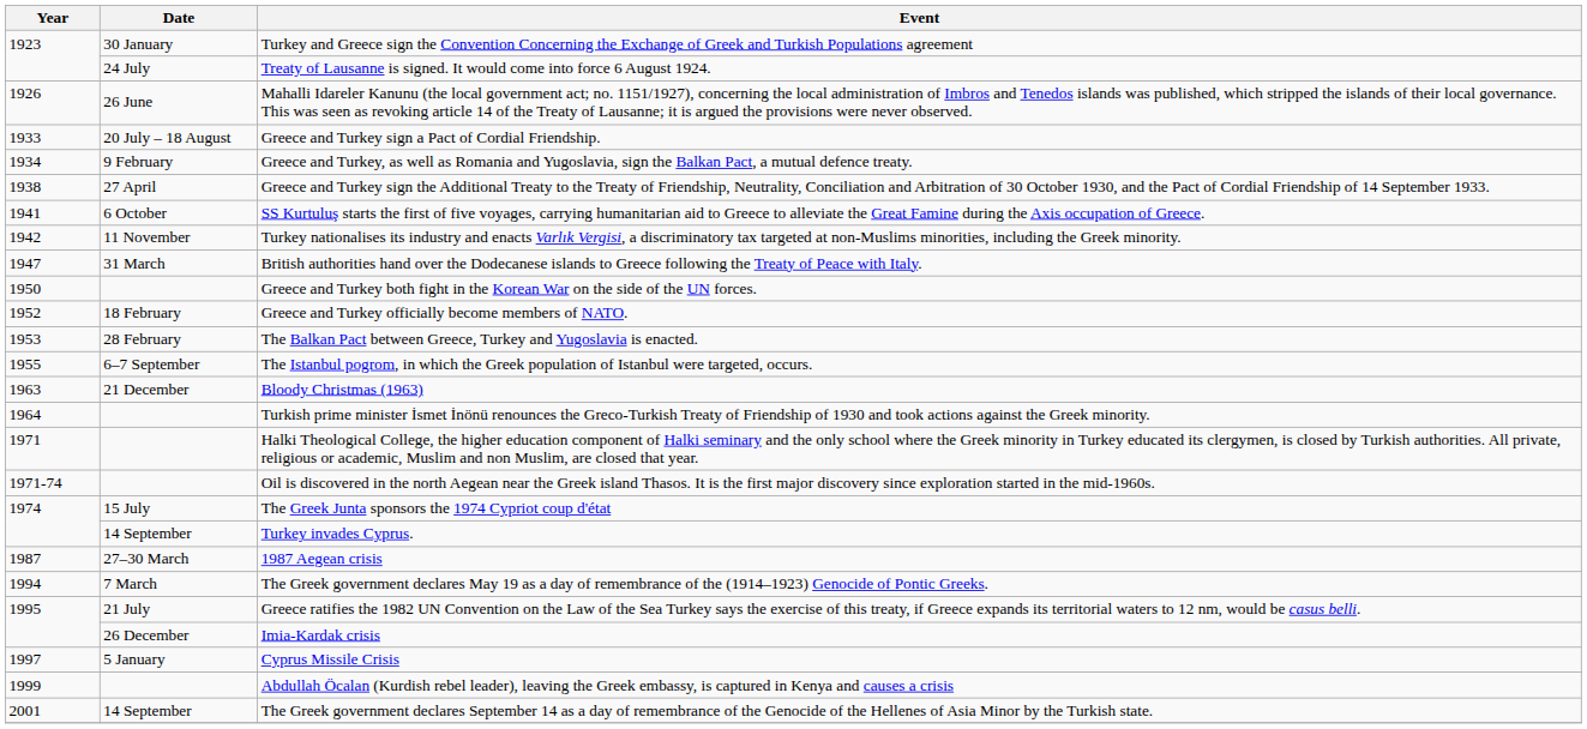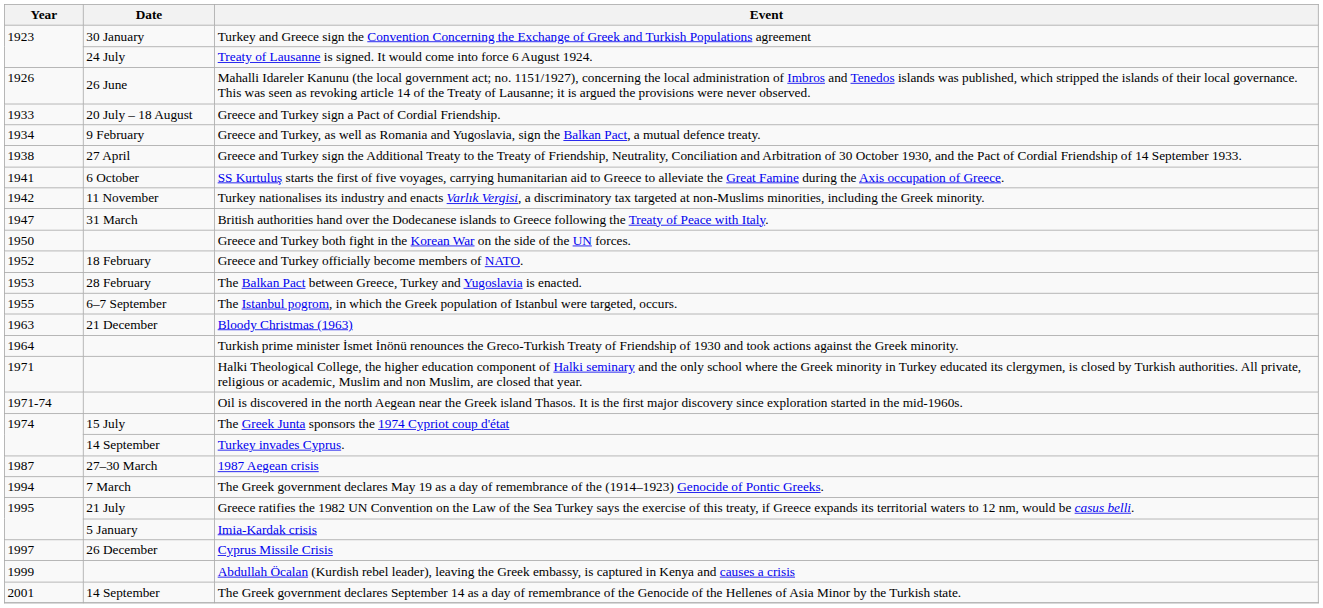 <table class="wikitable" width="100%">
 <tr>
 <th style="width:6%">Year</th>
 <th style="width:10%">Date</th>
 <th>Event</th>
 </tr>
 <tr>
 <td rowspan="2" valign="top">1923</td>
 <td>30 January</td>
 <td>Turkey and Greece sign the <a href='#'>Convention Concerning the Exchange of Greek and Turkish Populations</a> agreement</td>
 </tr>
 <tr>
 <td>24 July</td>
 <td><a href='#'>Treaty of Lausanne</a> is signed. It would come into force 6 August 1924.</td>
 </tr>
 <tr>
 <td rowspan="1" valign="top">1926</td>
 <td>26 June</td>
 <td>Mahalli Idareler Kanunu (the local government act; no. 1151/1927), concerning the local administration of <a href='#'>Imbros</a> and <a href='#'>Tenedos</a> islands was published, which stripped the islands of their local governance. This was seen as revoking article 14 of the Treaty of Lausanne;  it is argued the provisions were never observed.</td>
 </tr>
 <tr>
 <td rowspan="1" valign="top">1933</td>
 <td>20 July – 18 August</td>
 <td>Greece and Turkey sign a Pact of Cordial Friendship.</td>
 </tr>
 <tr>
 <td rowspan="1" valign="top">1934</td>
 <td>9 February</td>
 <td>Greece and Turkey, as well as Romania and Yugoslavia, sign the <a href='#'>Balkan Pact</a>, a mutual defence treaty.</td>
 </tr>
 <tr>
 <td rowspan="1" valign="top">1938</td>
 <td>27 April</td>
 <td>Greece and Turkey sign the Additional Treaty to the Treaty of Friendship, Neutrality, Conciliation and Arbitration of 30 October 1930, and the Pact of Cordial Friendship of 14 September 1933.</td>
 </tr>
 <tr>
 <td rowspan="1" valign="top">1941</td>
 <td>6 October</td>
 <td><a href='#'>SS Kurtuluş</a> starts the first of five voyages, carrying humanitarian aid to Greece to alleviate the <a href='#'>Great Famine</a> during the <a href='#'>Axis occupation of Greece</a>.</td>
 </tr>
 <tr>
 <td rowspan="1" valign="top">1942</td>
 <td>11 November</td>
 <td>Turkey nationalises its industry and enacts <em><a href='#'>Varlık Vergisi</a></em>, a discriminatory tax targeted at non-Muslims minorities, including the Greek minority.</td>
 </tr>
 <tr>
 <td>1947</td>
 <td>31 March</td>
 <td>British authorities hand over the Dodecanese islands to Greece following the <a href='#'>Treaty of Peace with Italy</a>.</td>
 </tr>
 <tr>
 <td rowspan="1" valign="top">1950</td>
 <td></td>
 <td>Greece and Turkey both fight in the <a href='#'>Korean War</a> on the side of the <a href='#'>UN</a> forces.</td>
 </tr>
 <tr>
 <td rowspan="1" valign="top">1952</td>
 <td>18 February</td>
 <td>Greece and Turkey officially become members of <a href='#'>NATO</a>.</td>
 </tr>
 <tr>
 <td rowspan="1" valign="top">1953</td>
 <td>28 February</td>
 <td>The <a href='#'>Balkan Pact</a> between Greece, Turkey and <a href='#'>Yugoslavia</a> is enacted.</td>
 </tr>
 <tr>
 <td rowspan="1" valign="top">1955</td>
 <td>6–7 September</td>
 <td>The <a href='#'>Istanbul pogrom</a>, in which the Greek population of Istanbul were targeted, occurs.</td>
 </tr>
 <tr>
 <td rowspan="1" valign="top">1963</td>
 <td>21 December</td>
 <td><a href='#'>Bloody Christmas (1963)</a></td>
 </tr>
 <tr>
 <td rowspan="1" valign="top">1964</td>
 <td></td>
 <td>Turkish prime minister İsmet İnönü renounces the Greco-Turkish Treaty of Friendship of 1930 and took actions against the Greek minority.</td>
 </tr>
 <tr>
 <td rowspan="1" valign="top">1971</td>
 <td></td>
 <td>Halki Theological College, the higher education component of <a href='#'>Halki seminary</a> and the only school where the Greek minority in Turkey educated its clergymen, is closed by Turkish authorities. All private, religious or academic, Muslim and non Muslim, are closed that year.</td>
 </tr>
 <tr>
 <td rowspan="1" valign="top">1971-74</td>
 <td></td>
 <td>Oil is discovered in the north Aegean near the Greek island Thasos. It is the first major discovery since exploration started in the mid-1960s.</td>
 </tr>
 <tr>
 <td rowspan="2" valign="top">1974</td>
 <td>15 July</td>
 <td>The <a href='#'>Greek Junta</a> sponsors the <a href='#'>1974 Cypriot coup d'état</a></td>
 </tr>
 <tr>
 <td>14 September</td>
 <td><a href='#'>Turkey invades Cyprus</a>.</td>
 </tr>
 <tr>
 <td rowspan="1" valign="top">1987</td>
 <td>27–30 March</td>
 <td><a href='#'>1987 Aegean crisis</a></td>
 </tr>
 <tr>
 <td rowspan="1" valign="top">1994</td>
 <td>7 March</td>
 <td>The Greek government declares May 19 as a day of remembrance of the (1914–1923) <a href='#'>Genocide of Pontic Greeks</a>.</td>
 </tr>
 <tr>
 <td rowspan="2" valign="top">1995</td>
 <td>21 July</td>
 <td>Greece ratifies the 1982 UN Convention on the Law of the Sea  Turkey says the exercise of this treaty, if Greece expands its territorial waters to 12 nm, would be <em><a href='#'>casus belli</a></em>.</td>
 </tr>
 <tr>
-<td>26 December</td>
+<td>5 January</td>
 <td><a href='#'>Imia-Kardak crisis</a></td>
 </tr>
 <tr>
 <td rowspan="1" valign="top">1997</td>
-<td>5 January</td>
+<td>26 December</td>
 <td><a href='#'>Cyprus Missile Crisis</a></td>
 </tr>
 <tr>
 <td rowspan="1" valign="top">1999</td>
 <td></td>
 <td><a href='#'>Abdullah Öcalan</a> (Kurdish rebel leader), leaving the Greek embassy, is captured in Kenya and <a href='#'>causes a crisis</a></td>
 </tr>
 <tr>
 <td rowspan="1" valign="top">2001</td>
 <td>14 September</td>
 <td>The Greek government declares September 14 as a day of remembrance of the Genocide of the Hellenes of Asia Minor by the Turkish state.</td>
 </tr>
 <tr>
 </tr>
 </table>
